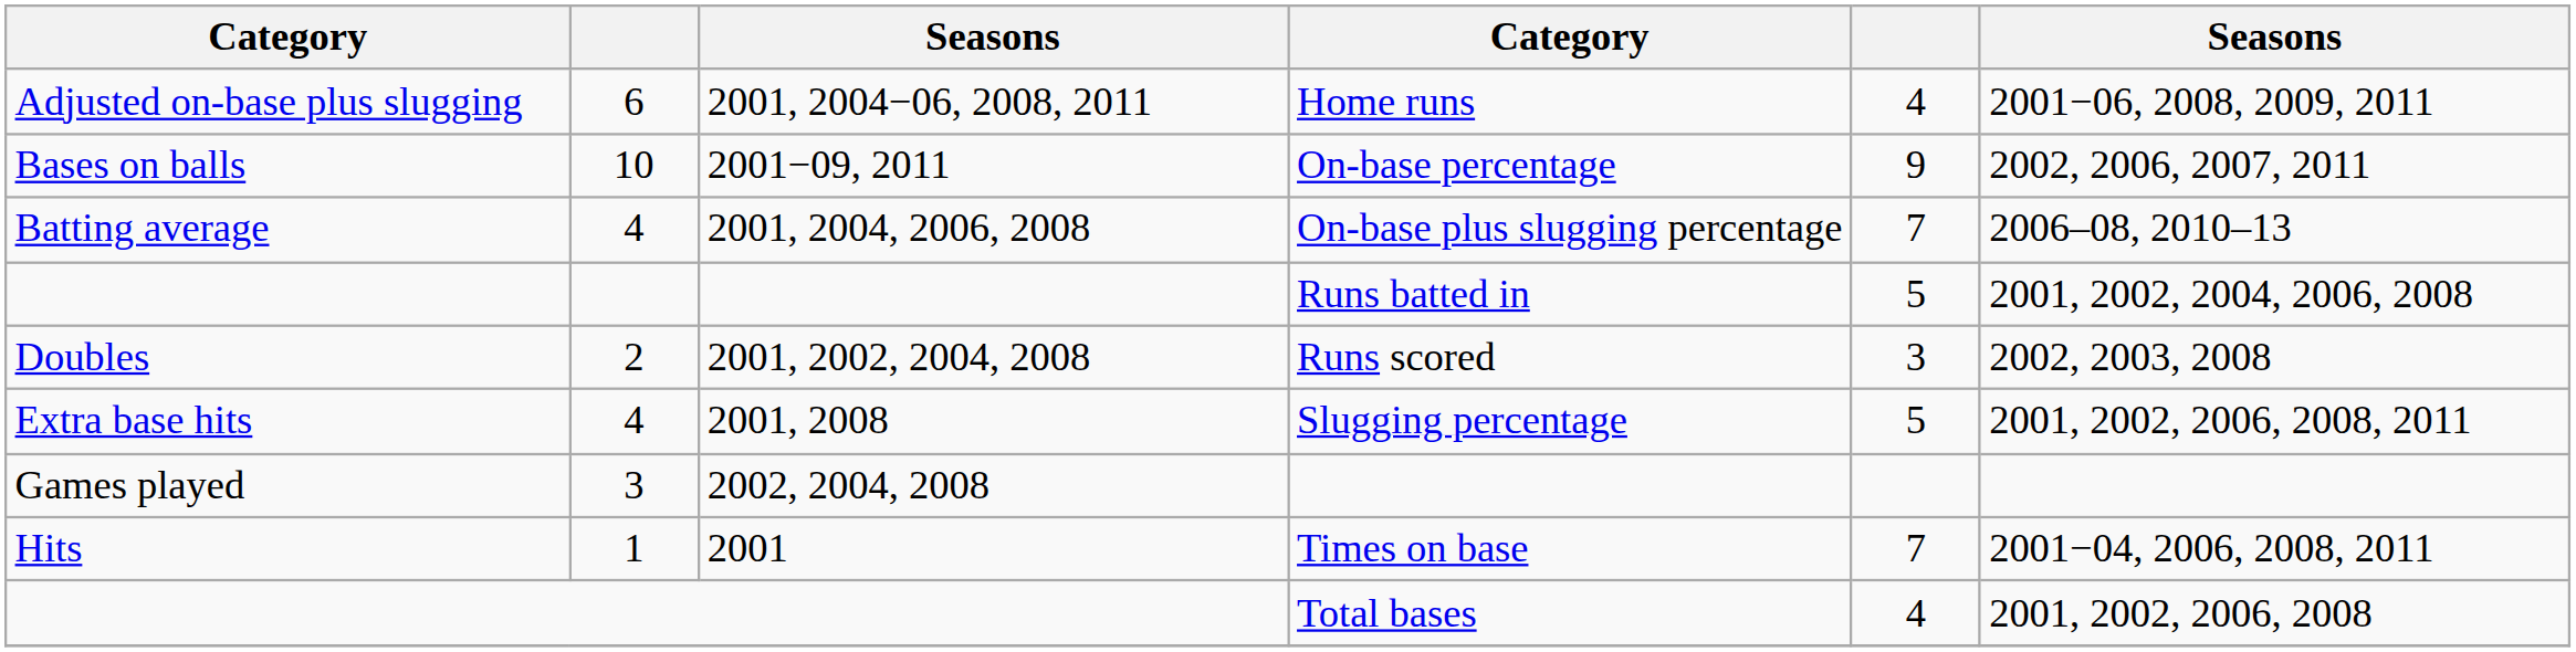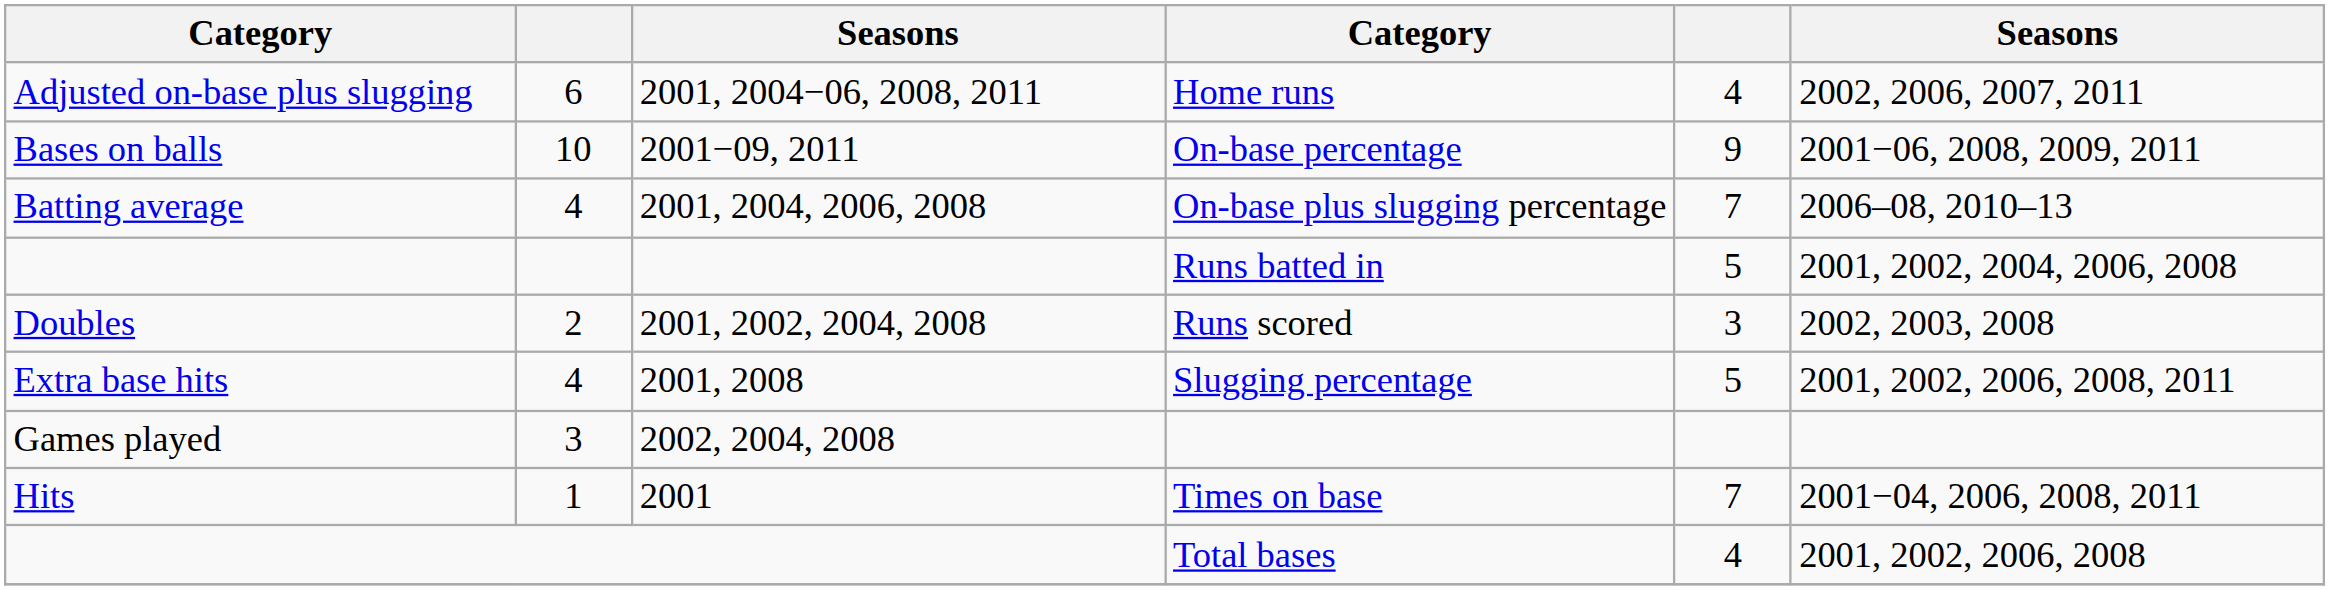 <table class="wikitable" margin: 5px; text-align: center;>
 <tr>
 <th scope="col" width=22%>Category</th>
 <th scope="col" width=5%></th>
 <th scope="col" width=23%>Seasons</th>
 <th scope="col" width=22%>Category</th>
 <th scope="col" width=5%></th>
 <th scope="col" width=23%>Seasons</th>
 </tr>
 <tr>
 <td><a href='#'>Adjusted on-base plus slugging</a></td>
 <td align="center">6</td>
 <td>2001, 2004−06, 2008, 2011</td>
 <td><a href='#'>Home runs</a></td>
 <td align="center">4</td>
-<td>2001−06, 2008, 2009, 2011</td>
+<td>2002, 2006, 2007, 2011</td>
 </tr>
 <tr>
 <td><a href='#'>Bases on balls</a></td>
 <td align="center">10</td>
 <td>2001−09, 2011</td>
 <td><a href='#'>On-base percentage</a></td>
 <td align="center">9</td>
-<td>2002, 2006, 2007, 2011</td>
+<td>2001−06, 2008, 2009, 2011</td>
 </tr>
 <tr>
 <td><a href='#'>Batting average</a></td>
 <td align="center">4</td>
 <td>2001, 2004, 2006, 2008</td>
 <td><a href='#'>On-base plus slugging</a> percentage</td>
 <td align="center">7</td>
 <td>2006–08, 2010–13</td>
 </tr>
 <tr>
 <td></td>
 <td></td>
 <td></td>
 <td><a href='#'>Runs batted in</a></td>
 <td align="center">5</td>
 <td>2001, 2002, 2004, 2006, 2008</td>
 </tr>
 <tr>
 <td><a href='#'>Doubles</a></td>
 <td align="center">2</td>
 <td>2001, 2002, 2004, 2008</td>
 <td><a href='#'>Runs</a> scored</td>
 <td align="center">3</td>
 <td>2002, 2003, 2008</td>
 </tr>
 <tr>
 <td><a href='#'>Extra base hits</a></td>
 <td align="center">4</td>
 <td>2001, 2008</td>
 <td><a href='#'>Slugging percentage</a></td>
 <td align="center">5</td>
 <td>2001, 2002, 2006, 2008, 2011</td>
 </tr>
 <tr>
 <td>Games played</td>
 <td align="center">3</td>
 <td>2002, 2004, 2008</td>
 <td></td>
 <td></td>
 <td></td>
 </tr>
 <tr>
 <td><a href='#'>Hits</a></td>
 <td align="center">1</td>
 <td>2001</td>
 <td><a href='#'>Times on base</a></td>
 <td align="center">7</td>
 <td>2001−04, 2006, 2008, 2011</td>
 </tr>
 <tr>
 <td colspan="3" style="text-align: center;"></td>
 <td><a href='#'>Total bases</a></td>
 <td align="center">4</td>
 <td>2001, 2002, 2006, 2008</td>
 </tr>
 <tr>
 </tr>
 </table>
